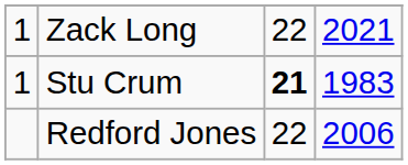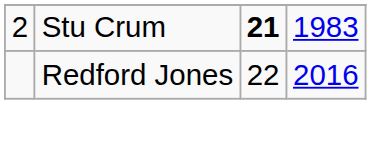 <table class="wikitable">
 <tr>
 </tr>
 <tr>
-<td>1</td>
-<td>Zack Long</td>
-<td>22</td>
-<td><a href='#'>2021</a></td>
-</tr>
-<tr>
-<td>1</td>
+<td>2</td>
 <td>Stu Crum</td>
 <td><strong>21</strong></td>
 <td><a href='#'>1983</a></td>
 </tr>
 <tr>
 <td></td>
 <td>Redford Jones</td>
 <td>22</td>
-<td><a href='#'>2006</a></td>
+<td><a href='#'>2016</a></td>
 </tr>
 </table>
